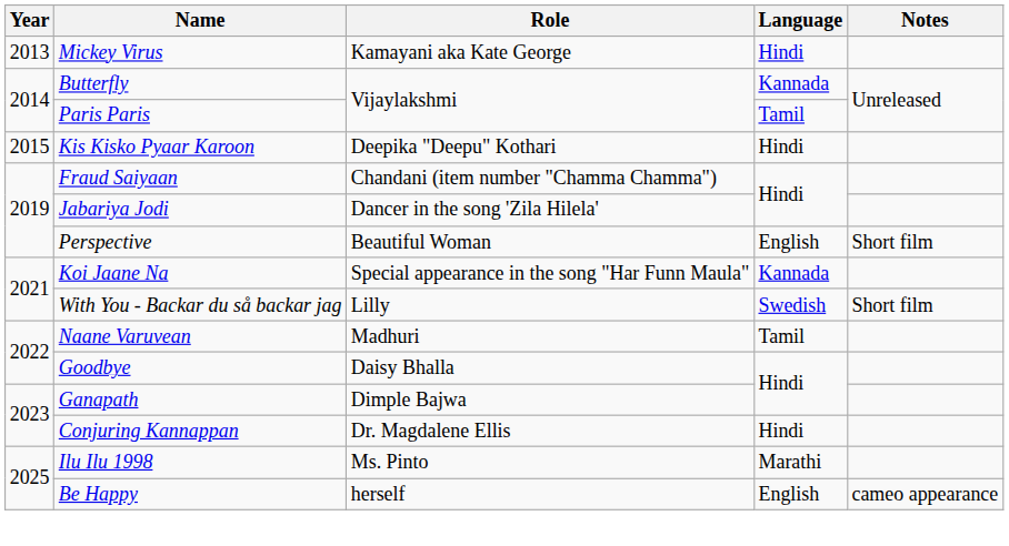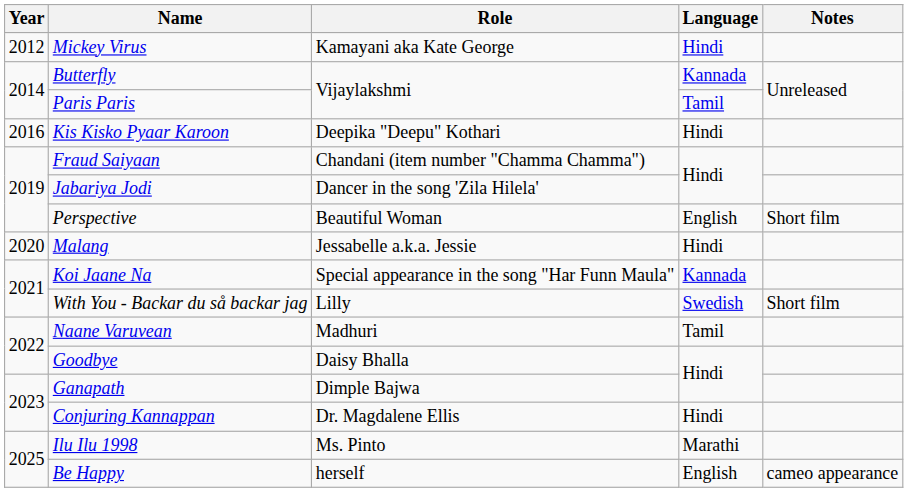 <table class="wikitable sortable">
 <tr>
 <th>Year</th>
 <th>Name</th>
 <th>Role</th>
 <th>Language</th>
 <th>Notes</th>
 </tr>
 <tr>
-<td>2013</td>
+<td>2012</td>
 <td><em><a href='#'>Mickey Virus</a></em></td>
 <td>Kamayani aka Kate George</td>
 <td><a href='#'>Hindi</a></td>
 <td></td>
 </tr>
 <tr>
 <td rowspan="2">2014</td>
 <td><a href='#'><em>Butterfly</em></a></td>
 <td rowspan="2">Vijaylakshmi</td>
 <td><a href='#'>Kannada</a></td>
 <td rowspan="2">Unreleased</td>
 </tr>
 <tr>
 <td><em><a href='#'>Paris Paris</a></em></td>
 <td><a href='#'>Tamil</a></td>
 </tr>
 <tr>
-<td>2015</td>
+<td>2016</td>
 <td><em><a href='#'>Kis Kisko Pyaar Karoon</a></em></td>
 <td>Deepika "Deepu" Kothari</td>
 <td>Hindi</td>
 <td></td>
 </tr>
 <tr>
 <td rowspan="3">2019</td>
 <td><em><a href='#'>Fraud Saiyaan</a></em></td>
 <td>Chandani (item number "Chamma Chamma")</td>
 <td rowspan="2">Hindi</td>
 <td></td>
 </tr>
 <tr>
 <td><em><a href='#'>Jabariya Jodi</a></em></td>
 <td>Dancer in the song 'Zila Hilela'</td>
 <td></td>
 </tr>
 <tr>
 <td><em>Perspective</em></td>
 <td>Beautiful Woman</td>
 <td>English</td>
 <td>Short film</td>
+</tr>
+<tr>
+<td>2020</td>
+<td><em><a href='#'>Malang</a></em></td>
+<td>Jessabelle a.k.a. Jessie</td>
+<td>Hindi</td>
+<td></td>
 </tr>
 <tr>
 <td rowspan="2">2021</td>
 <td><em><a href='#'>Koi Jaane Na</a></em></td>
 <td>Special appearance in the song "Har Funn Maula"</td>
 <td><a href='#'>Kannada</a></td>
 <td></td>
 </tr>
 <tr>
 <td><em>With You - Backar du så backar jag</em></td>
 <td>Lilly</td>
 <td><a href='#'>Swedish</a></td>
 <td>Short film</td>
 </tr>
 <tr>
 <td rowspan="2">2022</td>
 <td><em><a href='#'>Naane Varuvean</a></em></td>
 <td>Madhuri</td>
 <td>Tamil</td>
 <td></td>
 </tr>
 <tr>
 <td><a href='#'><em>Goodbye</em></a></td>
 <td>Daisy Bhalla</td>
 <td rowspan="2">Hindi</td>
 <td></td>
 </tr>
 <tr>
 <td rowspan="2">2023</td>
 <td><em><a href='#'>Ganapath</a></em></td>
 <td>Dimple Bajwa</td>
 <td></td>
 </tr>
 <tr>
 <td><em><a href='#'>Conjuring Kannappan</a></em></td>
 <td>Dr. Magdalene Ellis</td>
 <td>Hindi</td>
 <td></td>
 </tr>
 <tr>
 <td rowspan="2">2025</td>
 <td><em><a href='#'>Ilu Ilu 1998</a></em></td>
 <td>Ms. Pinto</td>
 <td>Marathi</td>
 <td></td>
 </tr>
 <tr>
 <td><em><a href='#'>Be Happy</a></em></td>
 <td>herself</td>
 <td>English</td>
 <td>cameo appearance</td>
 </tr>
 </table>
